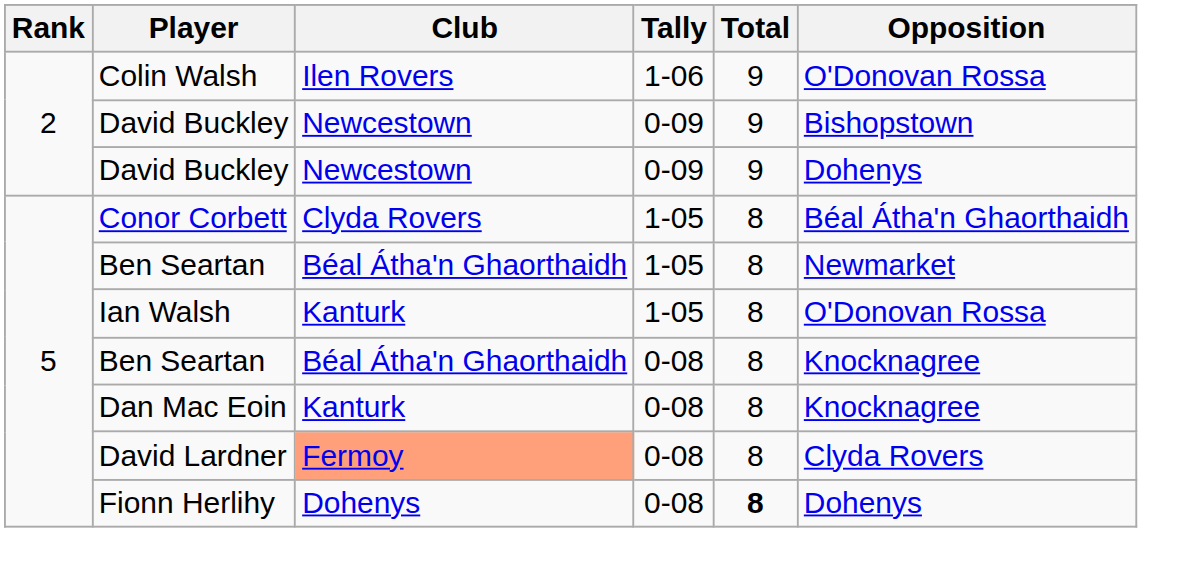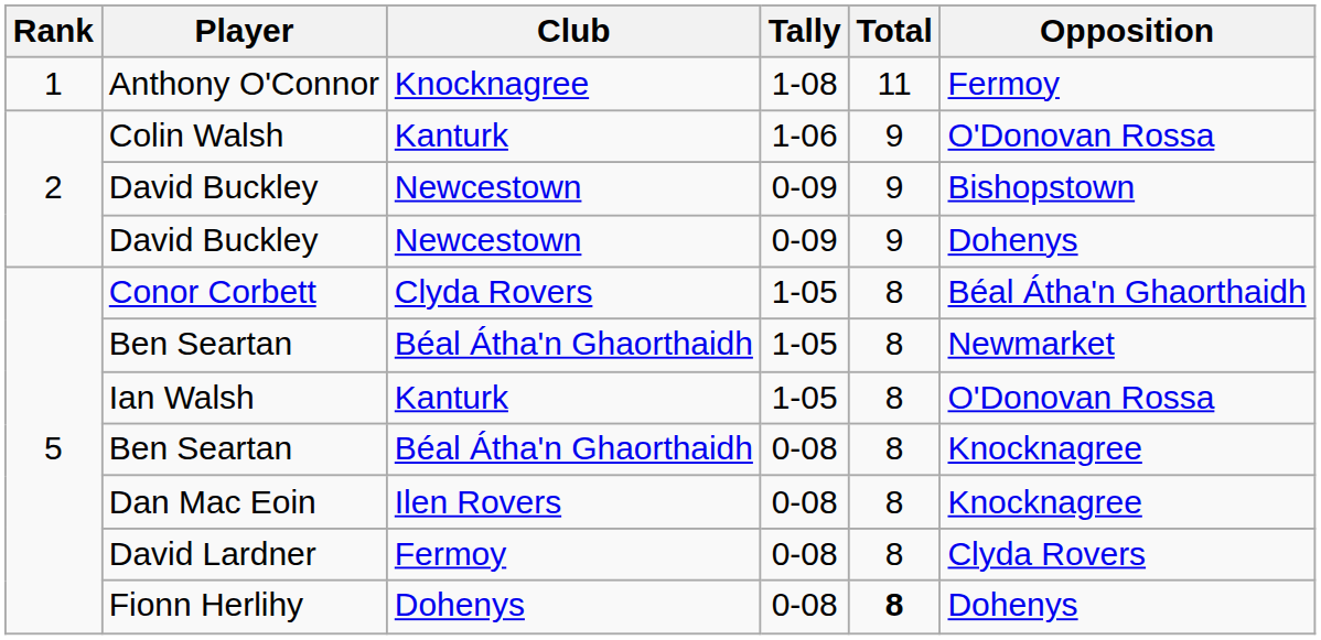 <table class="wikitable">
 <tr>
 <th>Rank</th>
 <th>Player</th>
 <th>Club</th>
 <th>Tally</th>
 <th>Total</th>
 <th>Opposition</th>
 </tr>
 <tr>
+<td rowspan="1" style="text-align:center;">1</td>
+<td>Anthony O'Connor</td>
+<td><a href='#'>Knocknagree</a></td>
+<td align=center>1-08</td>
+<td align=center>11</td>
+<td><a href='#'>Fermoy</a></td>
+</tr>
+<tr>
 <td rowspan="3" style="text-align:center;">2</td>
 <td>Colin Walsh</td>
-<td><a href='#'>Ilen Rovers</a></td>
+<td><a href='#'>Kanturk</a></td>
 <td align=center>1-06</td>
 <td align=center>9</td>
 <td><a href='#'>O'Donovan Rossa</a></td>
 </tr>
 <tr>
 <td>David Buckley</td>
 <td><a href='#'>Newcestown</a></td>
 <td align=center>0-09</td>
 <td align=center>9</td>
 <td><a href='#'>Bishopstown</a></td>
 </tr>
 <tr>
 <td>David Buckley</td>
 <td><a href='#'>Newcestown</a></td>
 <td align=center>0-09</td>
 <td align=center>9</td>
 <td><a href='#'>Dohenys</a></td>
 </tr>
 <tr>
 <td rowspan="7" style="text-align:center;">5</td>
 <td><a href='#'>Conor Corbett</a></td>
 <td><a href='#'>Clyda Rovers</a></td>
 <td align=center>1-05</td>
 <td align=center>8</td>
 <td><a href='#'>Béal Átha'n Ghaorthaidh</a></td>
 </tr>
 <tr>
 <td>Ben Seartan</td>
 <td><a href='#'>Béal Átha'n Ghaorthaidh</a></td>
 <td align=center>1-05</td>
 <td align=center>8</td>
 <td><a href='#'>Newmarket</a></td>
 </tr>
 <tr>
 <td>Ian Walsh</td>
 <td><a href='#'>Kanturk</a></td>
 <td align=center>1-05</td>
 <td align=center>8</td>
 <td><a href='#'>O'Donovan Rossa</a></td>
 </tr>
 <tr>
 <td>Ben Seartan</td>
 <td><a href='#'>Béal Átha'n Ghaorthaidh</a></td>
 <td align=center>0-08</td>
 <td align=center>8</td>
 <td><a href='#'>Knocknagree</a></td>
 </tr>
 <tr>
 <td>Dan Mac Eoin</td>
-<td><a href='#'>Kanturk</a></td>
+<td><a href='#'>Ilen Rovers</a></td>
 <td align=center>0-08</td>
 <td align=center>8</td>
 <td><a href='#'>Knocknagree</a></td>
 </tr>
 <tr>
 <td>David Lardner</td>
-<td style="background: lightsalmon;"><a href='#'>Fermoy</a></td>
+<td><a href='#'>Fermoy</a></td>
 <td align=center>0-08</td>
 <td align=center>8</td>
 <td><a href='#'>Clyda Rovers</a></td>
 </tr>
 <tr>
 <td>Fionn Herlihy</td>
 <td><a href='#'>Dohenys</a></td>
 <td align=center>0-08</td>
 <td align=center><strong>8</strong></td>
 <td><a href='#'>Dohenys</a></td>
 </tr>
 </table>
